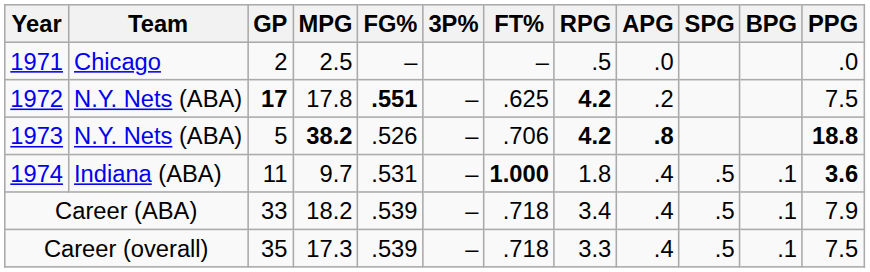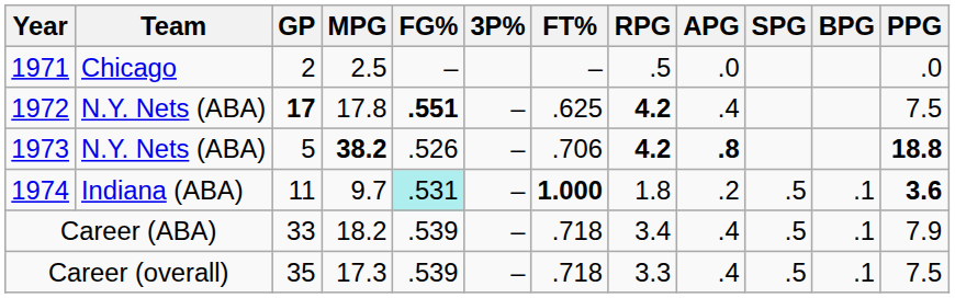 <table class="wikitable sortable" style="font-size:95%; text-align:right;">
 <tr>
 <th>Year</th>
 <th>Team</th>
 <th>GP</th>
 <th>MPG</th>
 <th>FG%</th>
 <th>3P%</th>
 <th>FT%</th>
 <th>RPG</th>
 <th>APG</th>
 <th>SPG</th>
 <th>BPG</th>
 <th>PPG</th>
 </tr>
 <tr>
 <td style="text-align:left;"><a href='#'>1971</a></td>
 <td style="text-align:left;"><a href='#'>Chicago</a></td>
 <td>2</td>
 <td>2.5</td>
 <td>–</td>
 <td></td>
 <td>–</td>
 <td>.5</td>
 <td>.0</td>
 <td></td>
 <td></td>
 <td>.0</td>
 </tr>
 <tr>
 <td style="text-align:left;"><a href='#'>1972</a></td>
 <td style="text-align:left;"><a href='#'>N.Y. Nets</a> (ABA)</td>
 <td><strong>17</strong></td>
 <td>17.8</td>
 <td><strong>.551</strong></td>
 <td>–</td>
 <td>.625</td>
 <td><strong>4.2</strong></td>
-<td>.2</td>
+<td>.4</td>
 <td></td>
 <td></td>
 <td>7.5</td>
 </tr>
 <tr>
 <td style="text-align:left;"><a href='#'>1973</a></td>
 <td style="text-align:left;"><a href='#'>N.Y. Nets</a> (ABA)</td>
 <td>5</td>
 <td><strong>38.2</strong></td>
 <td>.526</td>
 <td>–</td>
 <td>.706</td>
 <td><strong>4.2</strong></td>
 <td><strong>.8</strong></td>
 <td></td>
 <td></td>
 <td><strong>18.8</strong></td>
 </tr>
 <tr>
 <td style="text-align:left;"><a href='#'>1974</a></td>
 <td style="text-align:left;"><a href='#'>Indiana</a> (ABA)</td>
 <td>11</td>
 <td>9.7</td>
-<td>.531</td>
+<td style="background: paleturquoise;">.531</td>
 <td>–</td>
 <td><strong>1.000</strong></td>
 <td>1.8</td>
-<td>.4</td>
+<td>.2</td>
 <td>.5</td>
 <td>.1</td>
 <td><strong>3.6</strong></td>
 </tr>
 <tr class="sortbottom">
 <td colspan="2" style="text-align:center;">Career (ABA)</td>
 <td>33</td>
 <td>18.2</td>
 <td>.539</td>
 <td>–</td>
 <td>.718</td>
 <td>3.4</td>
 <td>.4</td>
 <td>.5</td>
 <td>.1</td>
 <td>7.9</td>
 </tr>
 <tr class="sortbottom">
 <td colspan="2" style="text-align:center;">Career (overall)</td>
 <td>35</td>
 <td>17.3</td>
 <td>.539</td>
 <td>–</td>
 <td>.718</td>
 <td>3.3</td>
 <td>.4</td>
 <td>.5</td>
 <td>.1</td>
 <td>7.5</td>
 </tr>
 </table>
